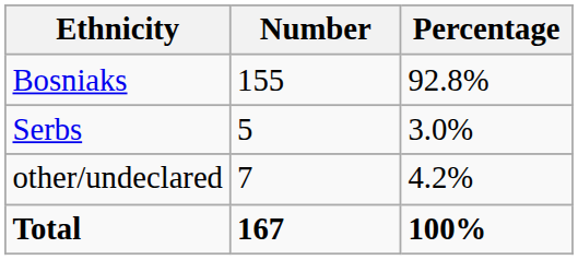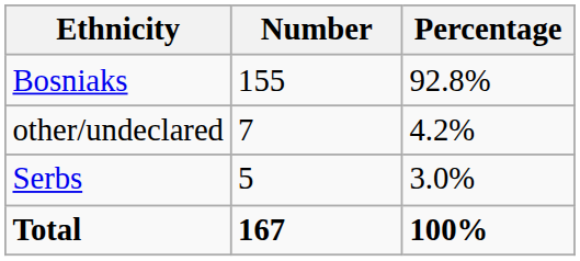 <table class="wikitable">
 <tr>
 <th width="100px">Ethnicity</th>
 <th width="80px">Number</th>
 <th width="80px">Percentage</th>
 </tr>
 <tr>
 <td><a href='#'>Bosniaks</a></td>
 <td>155</td>
 <td>92.8%</td>
 </tr>
 <tr>
+<td>other/undeclared</td>
+<td>7</td>
+<td>4.2%</td>
+</tr>
+<tr>
 <td><a href='#'>Serbs</a></td>
 <td>5</td>
 <td>3.0%</td>
-</tr>
-<tr>
-<td>other/undeclared</td>
-<td>7</td>
-<td>4.2%</td>
 </tr>
 <tr>
 <td><strong>Total</strong></td>
 <td><strong>167</strong></td>
 <td><strong>100%</strong></td>
 </tr>
 </table>
